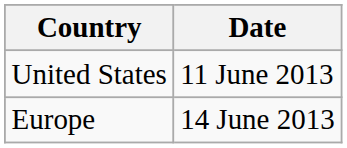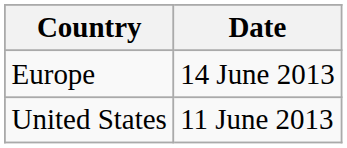 <table class="wikitable">
 <tr>
 <th>Country</th>
 <th>Date</th>
 </tr>
 <tr>
+<td>Europe</td>
+<td>14 June 2013</td>
+</tr>
+<tr>
 <td>United States</td>
 <td>11 June 2013</td>
 </tr>
-<tr>
-<td>Europe</td>
-<td>14 June 2013</td>
-</tr>
 </table>
